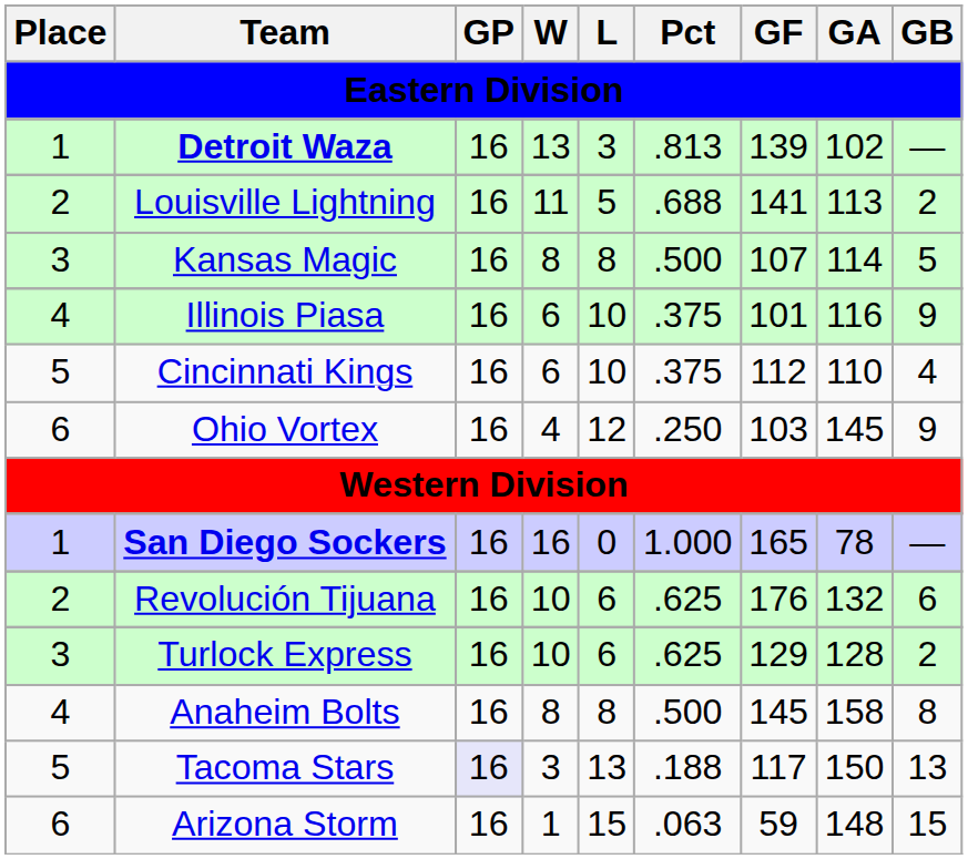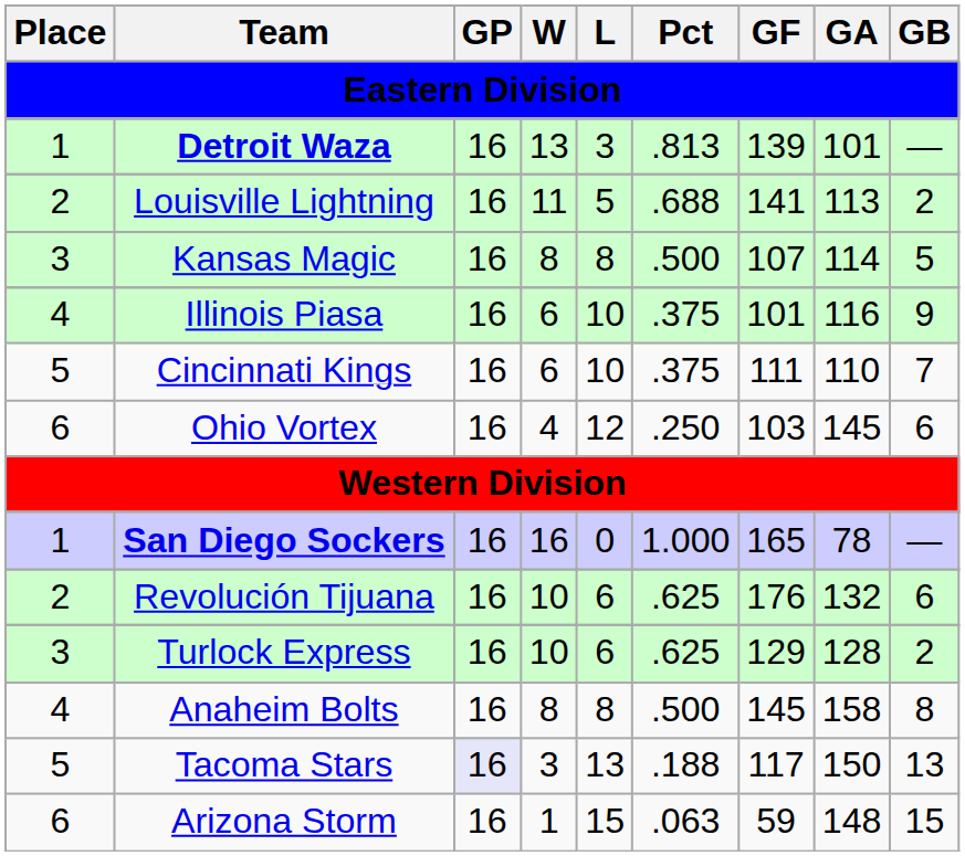 <table class="wikitable" style="text-align: center;">
 <tr>
 <th>Place</th>
 <th>Team</th>
 <th>GP</th>
 <th>W</th>
 <th>L</th>
 <th>Pct</th>
 <th>GF</th>
 <th>GA</th>
 <th>GB</th>
 </tr>
 <tr>
 <th style=background-color:blue colspan=10><span>Eastern Division </span></th>
 </tr>
 <tr>
 </tr>
 <tr bgcolor=#ccffcc>
 <td>1</td>
 <td><strong><a href='#'>Detroit Waza</a></strong></td>
 <td>16</td>
 <td>13</td>
 <td>3</td>
 <td>.813</td>
 <td>139</td>
-<td>102</td>
+<td>101</td>
 <td>—</td>
 </tr>
 <tr>
 </tr>
 <tr bgcolor=#ccffcc>
 <td>2</td>
 <td><a href='#'>Louisville Lightning</a></td>
 <td>16</td>
 <td>11</td>
 <td>5</td>
 <td>.688</td>
 <td>141</td>
 <td>113</td>
 <td>2</td>
 </tr>
 <tr>
 </tr>
 <tr bgcolor=#ccffcc>
 <td>3</td>
 <td><a href='#'>Kansas Magic</a></td>
 <td>16</td>
 <td>8</td>
 <td>8</td>
 <td>.500</td>
 <td>107</td>
 <td>114</td>
 <td>5</td>
 </tr>
 <tr>
 </tr>
 <tr bgcolor=#ccffcc>
 <td>4</td>
 <td><a href='#'>Illinois Piasa</a></td>
 <td>16</td>
 <td>6</td>
 <td>10</td>
 <td>.375</td>
 <td>101</td>
 <td>116</td>
 <td>9</td>
 </tr>
 <tr>
 <td>5</td>
 <td><a href='#'>Cincinnati Kings</a></td>
 <td>16</td>
 <td>6</td>
 <td>10</td>
 <td>.375</td>
-<td>112</td>
+<td>111</td>
 <td>110</td>
-<td>4</td>
+<td>7</td>
 </tr>
 <tr>
 <td>6</td>
 <td><a href='#'>Ohio Vortex</a></td>
 <td>16</td>
 <td>4</td>
 <td>12</td>
 <td>.250</td>
 <td>103</td>
 <td>145</td>
-<td>9</td>
+<td>6</td>
 </tr>
 <tr>
 <th style=background-color:Red colspan=10><span>Western Division </span></th>
 </tr>
 <tr>
 </tr>
 <tr bgcolor=#ccccff>
 <td>1</td>
 <td><strong><a href='#'>San Diego Sockers</a></strong></td>
 <td>16</td>
 <td>16</td>
 <td>0</td>
 <td>1.000</td>
 <td>165</td>
 <td>78</td>
 <td>—</td>
 </tr>
 <tr>
 </tr>
 <tr bgcolor=#ccffcc>
 <td>2</td>
 <td><a href='#'>Revolución Tijuana</a></td>
 <td>16</td>
 <td>10</td>
 <td>6</td>
 <td>.625</td>
 <td>176</td>
 <td>132</td>
 <td>6</td>
 </tr>
 <tr>
 </tr>
 <tr bgcolor=#ccffcc>
 <td>3</td>
 <td><a href='#'>Turlock Express</a></td>
 <td>16</td>
 <td>10</td>
 <td>6</td>
 <td>.625</td>
 <td>129</td>
 <td>128</td>
 <td>2</td>
 </tr>
 <tr>
 <td>4</td>
 <td><a href='#'>Anaheim Bolts</a></td>
 <td>16</td>
 <td>8</td>
 <td>8</td>
 <td>.500</td>
 <td>145</td>
 <td>158</td>
 <td>8</td>
 </tr>
 <tr>
 <td>5</td>
 <td><a href='#'>Tacoma Stars</a></td>
 <td style="background: lavender;">16</td>
 <td>3</td>
 <td>13</td>
 <td>.188</td>
 <td>117</td>
 <td>150</td>
 <td>13</td>
 </tr>
 <tr>
 <td>6</td>
 <td><a href='#'>Arizona Storm</a></td>
 <td>16</td>
 <td>1</td>
 <td>15</td>
 <td>.063</td>
 <td>59</td>
 <td>148</td>
 <td>15</td>
 </tr>
 <tr>
 </tr>
 </table>
